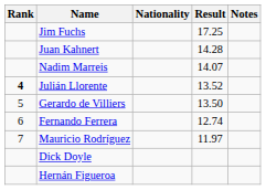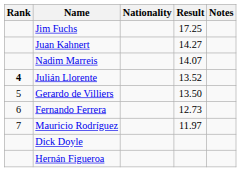 <table class="wikitable sortable" style="text-align:center">
 <tr>
 <th>Rank</th>
 <th>Name</th>
 <th>Nationality</th>
 <th>Result</th>
 <th>Notes</th>
 </tr>
 <tr>
 <td></td>
 <td align=left><a href='#'>Jim Fuchs</a></td>
 <td align=left></td>
 <td>17.25</td>
 <td></td>
 </tr>
 <tr>
 <td></td>
 <td align=left><a href='#'>Juan Kahnert</a></td>
 <td align=left></td>
-<td>14.28</td>
+<td>14.27</td>
 <td></td>
 </tr>
 <tr>
 <td></td>
 <td align=left><a href='#'>Nadim Marreis</a></td>
 <td align=left></td>
 <td>14.07</td>
 <td></td>
 </tr>
 <tr>
 <td><strong>4</strong></td>
 <td align=left><a href='#'>Julián Llorente</a></td>
 <td align=left></td>
 <td>13.52</td>
 <td></td>
 </tr>
 <tr>
 <td>5</td>
 <td align=left><a href='#'>Gerardo de Villiers</a></td>
 <td align=left></td>
 <td>13.50</td>
 <td></td>
 </tr>
 <tr>
 <td>6</td>
 <td align=left><a href='#'>Fernando Ferrera</a></td>
 <td align=left></td>
-<td>12.74</td>
+<td>12.73</td>
 <td></td>
 </tr>
 <tr>
 <td>7</td>
 <td align=left><a href='#'>Mauricio Rodríguez</a></td>
 <td align=left></td>
 <td>11.97</td>
 <td></td>
 </tr>
 <tr>
 <td></td>
 <td align=left><a href='#'>Dick Doyle</a></td>
 <td align=left></td>
 <td></td>
 <td></td>
 </tr>
 <tr>
 <td></td>
 <td align=left><a href='#'>Hernán Figueroa</a></td>
 <td align=left></td>
 <td></td>
 <td></td>
 </tr>
 </table>
